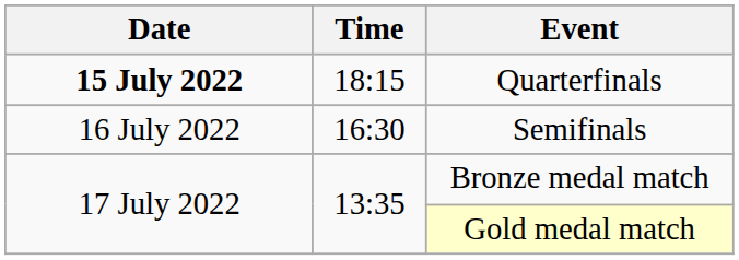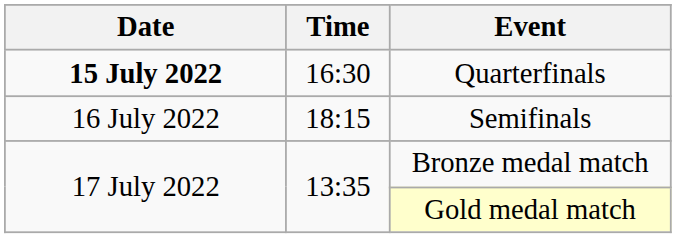 <table class = "wikitable" style="text-align:center;">
 <tr>
 <th width=150>Date</th>
 <th width=50>Time</th>
 <th width=150>Event</th>
 </tr>
 <tr>
 <td><strong>15 July 2022</strong></td>
-<td>18:15</td>
+<td>16:30</td>
 <td>Quarterfinals</td>
 </tr>
 <tr>
 <td>16 July 2022</td>
-<td>16:30</td>
+<td>18:15</td>
 <td>Semifinals</td>
 </tr>
 <tr>
 <td rowspan=2>17 July 2022</td>
 <td rowspan=2>13:35</td>
 <td>Bronze  medal match</td>
 </tr>
 <tr>
 <td bgcolor=ffffcc>Gold medal match</td>
 </tr>
 </table>
